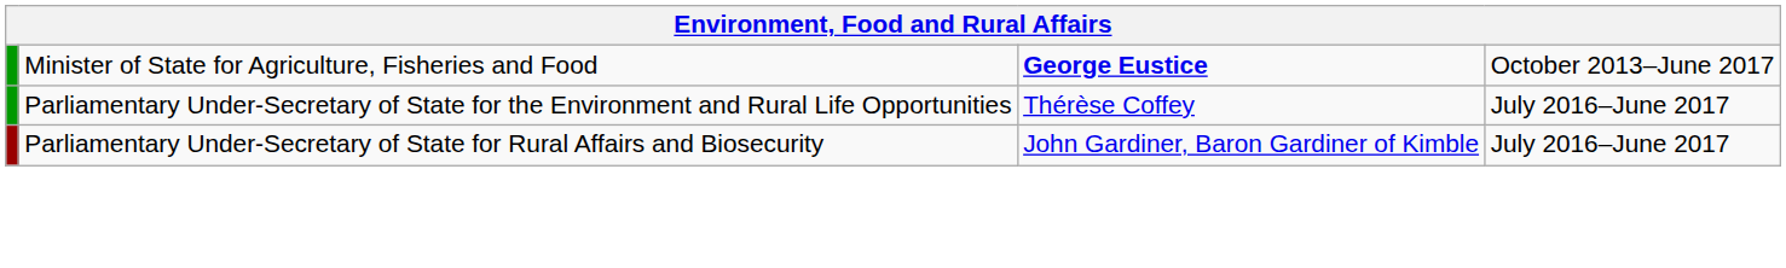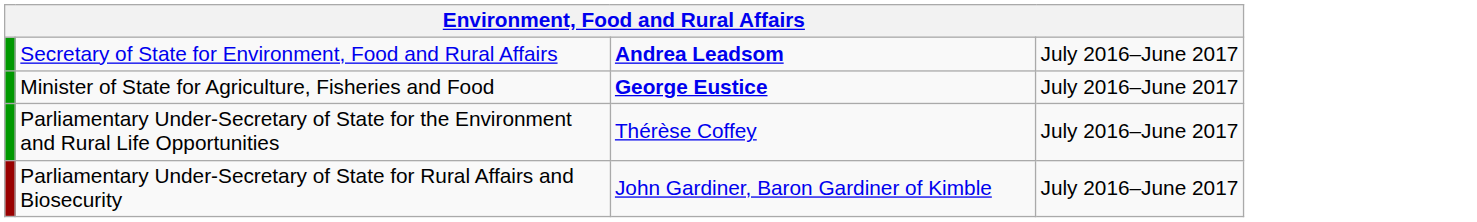 <table class="wikitable">
 <tr>
 <th colspan="4"><a href='#'>Environment, Food and Rural Affairs</a></th>
 </tr>
 <tr>
 <td style="width:1px; background:#090;"></td>
+<td style="width: 450px;"><a href='#'>Secretary of State for Environment, Food and Rural Affairs</a></td>
+<td style="width: 320px;"><strong><a href='#'>Andrea Leadsom</a></strong></td>
+<td>July 2016–June 2017</td>
+</tr>
+<tr>
+<td style="width:1px; background:#090;"></td>
 <td>Minister of State for Agriculture, Fisheries and Food</td>
 <td><strong><a href='#'>George Eustice</a></strong></td>
-<td>October 2013–June 2017</td>
+<td>July 2016–June 2017</td>
 </tr>
 <tr>
 <td style="width:1px; background:#090;"></td>
 <td>Parliamentary Under-Secretary of State for the Environment and Rural Life Opportunities</td>
 <td><a href='#'>Thérèse Coffey</a></td>
 <td>July 2016–June 2017</td>
 </tr>
 <tr>
 <td style="width:1px; background:#900;"></td>
 <td>Parliamentary Under-Secretary of State for Rural Affairs and Biosecurity</td>
 <td><a href='#'>John Gardiner, Baron Gardiner of Kimble</a></td>
 <td>July 2016–June 2017</td>
 </tr>
 </table>
